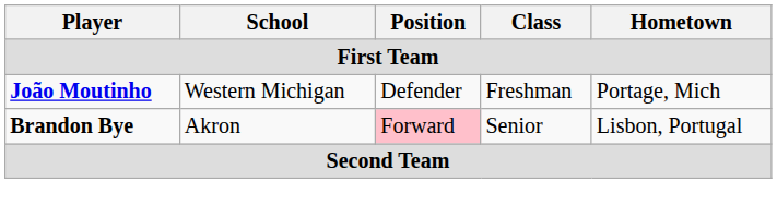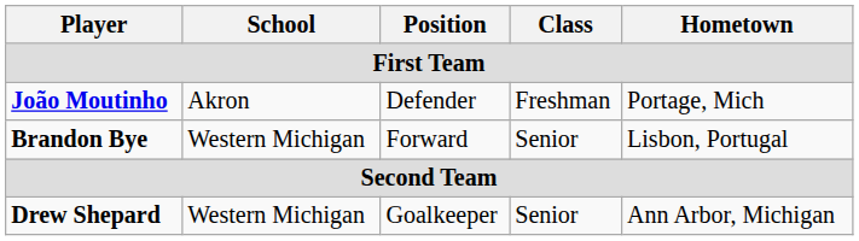 <table class="wikitable sortable" style="text-align: left; width:90%">
 <tr>
 <th>Player</th>
 <th>School</th>
 <th>Position</th>
 <th>Class</th>
 <th>Hometown</th>
 </tr>
 <tr>
 <td colspan="5" style="text-align:center; background:#ddd;"><strong>First Team</strong></td>
 </tr>
 <tr>
 <td><strong><a href='#'>João Moutinho</a></strong></td>
-<td>Western Michigan</td>
+<td>Akron</td>
 <td>Defender</td>
 <td>Freshman</td>
 <td>Portage, Mich</td>
 </tr>
 <tr>
 <td><strong>Brandon Bye</strong></td>
-<td>Akron</td>
-<td style="background: pink;">Forward</td>
+<td>Western Michigan</td>
+<td>Forward</td>
 <td>Senior</td>
 <td>Lisbon, Portugal</td>
 </tr>
 <tr>
 <td colspan="5" style="text-align:center; background:#ddd;"><strong>Second Team</strong></td>
 </tr>
+<tr>
+<td><strong>Drew Shepard</strong></td>
+<td>Western Michigan</td>
+<td>Goalkeeper</td>
+<td>Senior</td>
+<td>Ann Arbor, Michigan</td>
+</tr>
 </table>
